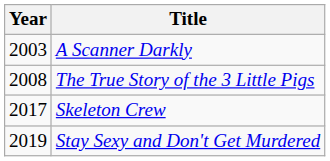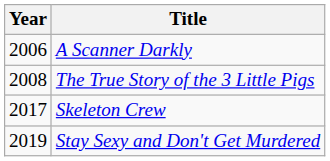 <table class="wikitable sortable">
 <tr>
 <th>Year</th>
 <th>Title</th>
 </tr>
 <tr>
-<td>2003</td>
+<td>2006</td>
 <td><em><a href='#'>A Scanner Darkly</a></em></td>
 </tr>
 <tr>
 <td>2008</td>
 <td><em><a href='#'>The True Story of the 3 Little Pigs</a></em></td>
 </tr>
 <tr>
 <td>2017</td>
 <td><em><a href='#'>Skeleton Crew</a> </em></td>
 </tr>
 <tr>
 <td>2019</td>
 <td><em><a href='#'>Stay Sexy and Don't Get Murdered</a></em></td>
 </tr>
 </table>
